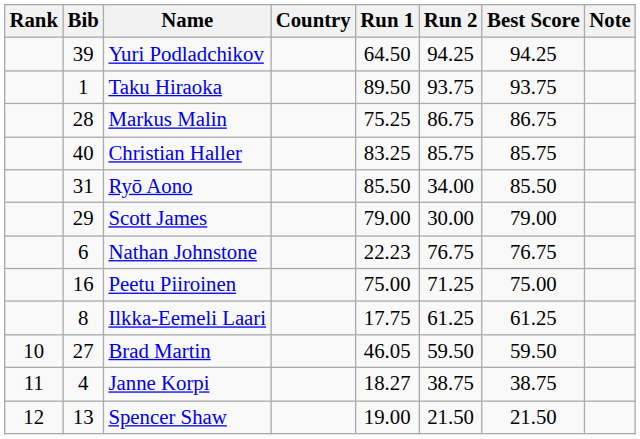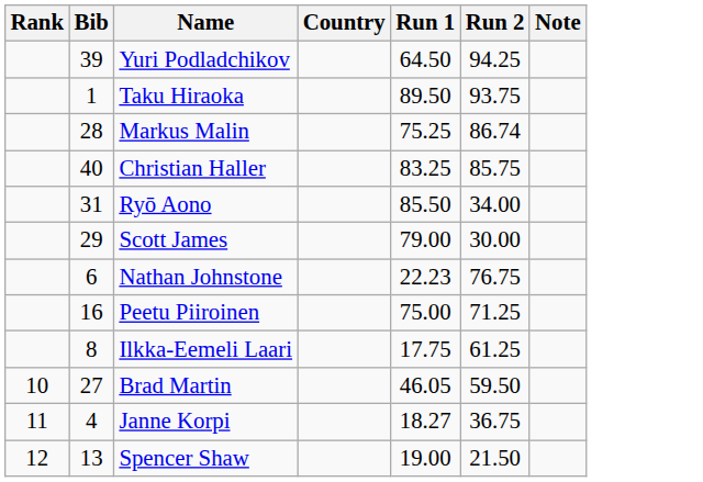 <table class="wikitable sortable" style="text-align:center">
 <tr>
 <th>Rank</th>
 <th>Bib</th>
 <th>Name</th>
 <th>Country</th>
 <th>Run 1</th>
 <th>Run 2</th>
-<th>Best Score</th>
 <th>Note</th>
 </tr>
 <tr>
 <td></td>
 <td>39</td>
 <td align=left><a href='#'>Yuri Podladchikov</a></td>
 <td align=left></td>
 <td>64.50</td>
-<td>94.25</td>
 <td>94.25</td>
 <td></td>
 </tr>
 <tr>
 <td></td>
 <td>1</td>
 <td align=left><a href='#'>Taku Hiraoka</a></td>
 <td align=left></td>
 <td>89.50</td>
 <td>93.75</td>
-<td>93.75</td>
 <td></td>
 </tr>
 <tr>
 <td></td>
 <td>28</td>
 <td align=left><a href='#'>Markus Malin</a></td>
 <td align=left></td>
 <td>75.25</td>
-<td>86.75</td>
-<td>86.75</td>
+<td>86.74</td>
 <td></td>
 </tr>
 <tr>
 <td></td>
 <td>40</td>
 <td align=left><a href='#'>Christian Haller</a></td>
 <td align=left></td>
 <td>83.25</td>
-<td>85.75</td>
 <td>85.75</td>
 <td></td>
 </tr>
 <tr>
 <td></td>
 <td>31</td>
 <td align=left><a href='#'>Ryō Aono</a></td>
 <td align=left></td>
 <td>85.50</td>
 <td>34.00</td>
-<td>85.50</td>
 <td></td>
 </tr>
 <tr>
 <td></td>
 <td>29</td>
 <td align=left><a href='#'>Scott James</a></td>
 <td align=left></td>
 <td>79.00</td>
 <td>30.00</td>
-<td>79.00</td>
 <td></td>
 </tr>
 <tr>
 <td></td>
 <td>6</td>
 <td align=left><a href='#'>Nathan Johnstone</a></td>
 <td align=left></td>
 <td>22.23</td>
-<td>76.75</td>
 <td>76.75</td>
 <td></td>
 </tr>
 <tr>
 <td></td>
 <td>16</td>
 <td align=left><a href='#'>Peetu Piiroinen</a></td>
 <td align=left></td>
 <td>75.00</td>
 <td>71.25</td>
-<td>75.00</td>
 <td></td>
 </tr>
 <tr>
 <td></td>
 <td>8</td>
 <td align=left><a href='#'>Ilkka-Eemeli Laari</a></td>
 <td align=left></td>
 <td>17.75</td>
-<td>61.25</td>
 <td>61.25</td>
 <td></td>
 </tr>
 <tr>
 <td>10</td>
 <td>27</td>
 <td align=left><a href='#'>Brad Martin</a></td>
 <td align=left></td>
 <td>46.05</td>
 <td>59.50</td>
-<td>59.50</td>
 <td></td>
 </tr>
 <tr>
 <td>11</td>
 <td>4</td>
 <td align=left><a href='#'>Janne Korpi</a></td>
 <td align=left></td>
 <td>18.27</td>
-<td>38.75</td>
-<td>38.75</td>
+<td>36.75</td>
 <td></td>
 </tr>
 <tr>
 <td>12</td>
 <td>13</td>
 <td align=left><a href='#'>Spencer Shaw</a></td>
 <td align=left></td>
 <td>19.00</td>
 <td>21.50</td>
-<td>21.50</td>
 <td></td>
 </tr>
 </table>
